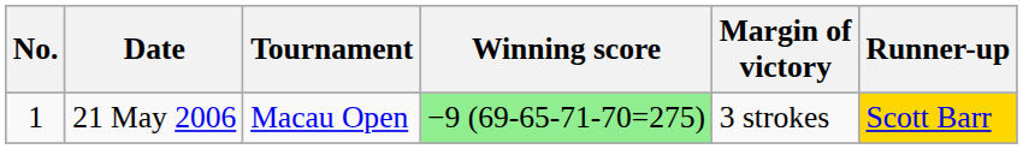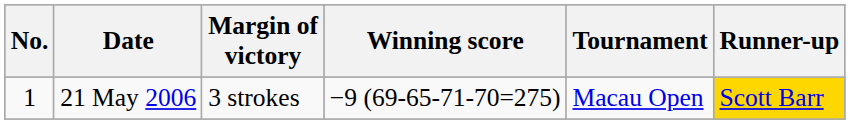 <table class="wikitable" style="font-size:95%;">
 <tr>
 <th>No.</th>
 <th>Date</th>
+<th>Margin of<br> victory</th>
+<th>Winning score</th>
 <th>Tournament</th>
-<th>Winning score</th>
-<th>Margin of<br> victory</th>
 <th>Runner-up</th>
 </tr>
 <tr>
 <td align=center>1</td>
 <td>21 May <a href='#'>2006</a></td>
+<td>3 strokes</td>
+<td>−9 (69-65-71-70=275)</td>
 <td><a href='#'>Macau Open</a></td>
-<td style="background: lightgreen;">−9 (69-65-71-70=275)</td>
-<td>3 strokes</td>
 <td style="background: gold;"> <a href='#'>Scott Barr</a></td>
 </tr>
 </table>
